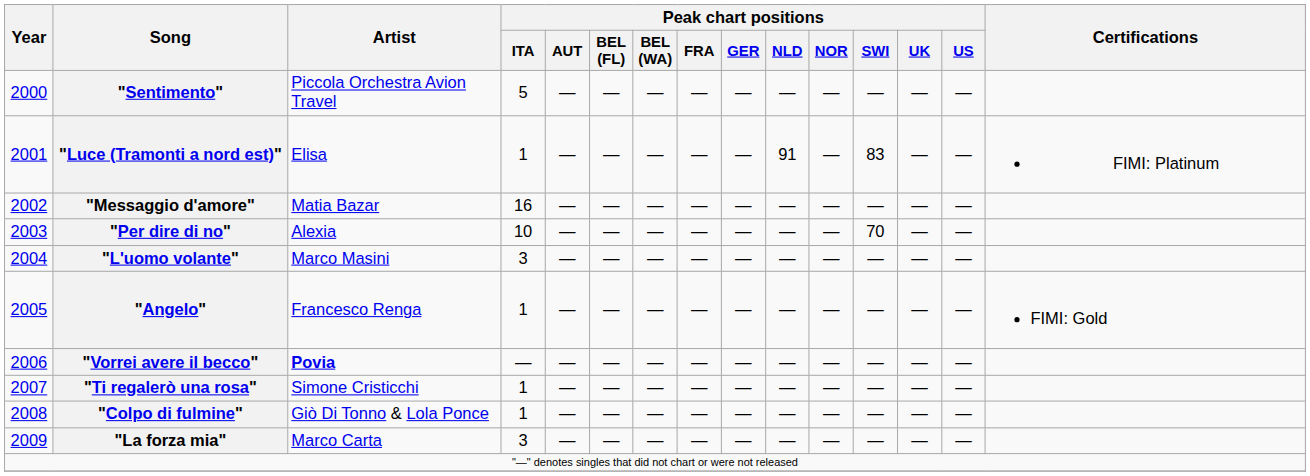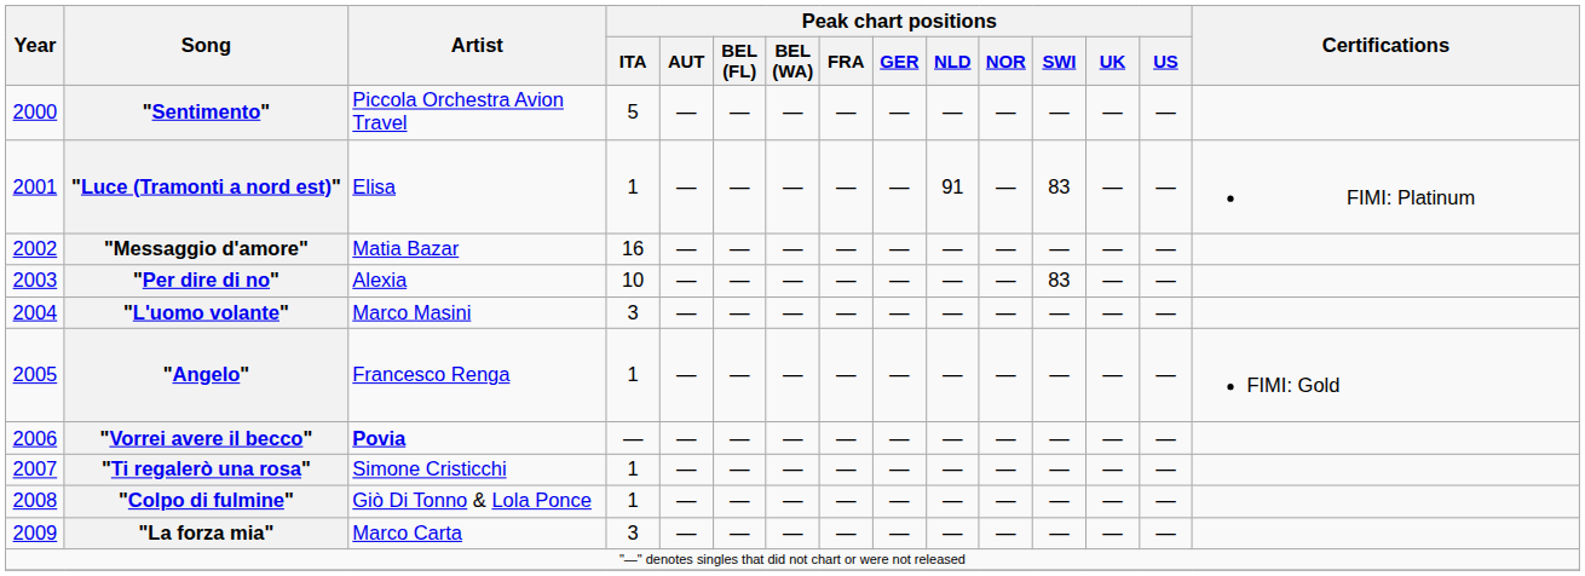 <table class="wikitable plainrowheaders" style="text-align:center;width:100%;">
 <tr>
 <th rowspan="2" style="width:40px;">Year</th>
 <th rowspan="2" style="width:220px;">Song</th>
 <th rowspan="2" style="width:200px;">Artist</th>
 <th colspan="11">Peak chart positions</th>
 <th rowspan="2">Certifications</th>
 </tr>
 <tr>
 <th scope="col" style="width:2.5em;font-size:90%;">ITA<br></th>
 <th scope="col" style="width:2.5em;font-size:90%;">AUT<br></th>
 <th scope="col" style="width:2.5em;font-size:90%;">BEL<br>(FL)<br></th>
 <th scope="col" style="width:2.5em;font-size:90%;">BEL<br>(WA)<br></th>
 <th scope="col" style="width:2.5em;font-size:90%;">FRA<br></th>
 <th scope="col" style="width:2.5em;font-size:90%;"><a href='#'>GER</a><br></th>
 <th scope="col" style="width:2.5em;font-size:90%;"><a href='#'>NLD</a><br></th>
 <th scope="col" style="width:2.5em;font-size:90%;"><a href='#'>NOR</a><br></th>
 <th scope="col" style="width:2.5em;font-size:90%;"><a href='#'>SWI</a><br></th>
 <th scope="col" style="width:2.5em;font-size:90%;"><a href='#'>UK</a><br></th>
 <th scope="col" style="width:2.5em;font-size:90%;"><a href='#'>US</a><br></th>
 </tr>
 <tr>
 <td><a href='#'>2000</a></td>
 <th scope="row">"<a href='#'>Sentimento</a>"</th>
 <td style="text-align:left;"><a href='#'>Piccola Orchestra Avion Travel</a></td>
 <td>5</td>
 <td>—</td>
 <td>—</td>
 <td>—</td>
 <td>—</td>
 <td>—</td>
 <td>—</td>
 <td>—</td>
 <td>—</td>
 <td>—</td>
 <td>—</td>
 <td style="text-align:left;"></td>
 </tr>
 <tr>
 <td><a href='#'>2001</a></td>
 <th scope="row">"<a href='#'>Luce (Tramonti a nord est)</a>"</th>
 <td style="text-align:left;"><a href='#'>Elisa</a></td>
 <td>1</td>
 <td>—</td>
 <td>—</td>
 <td>—</td>
 <td>—</td>
 <td>—</td>
 <td>91</td>
 <td>—</td>
 <td>83</td>
 <td>—</td>
 <td>—</td>
 <td><br><ul><li>FIMI: Platinum</li></ul></td>
 </tr>
 <tr>
 <td><a href='#'>2002</a></td>
 <th scope="row">"Messaggio d'amore"</th>
 <td style="text-align:left;"><a href='#'>Matia Bazar</a></td>
 <td>16</td>
 <td>—</td>
 <td>—</td>
 <td>—</td>
 <td>—</td>
 <td>—</td>
 <td>—</td>
 <td>—</td>
 <td>—</td>
 <td>—</td>
 <td>—</td>
 <td style="text-align:left;"></td>
 </tr>
 <tr>
 <td><a href='#'>2003</a></td>
 <th scope="row">"<a href='#'>Per dire di no</a>"</th>
 <td style="text-align:left;"><a href='#'>Alexia</a></td>
 <td>10</td>
 <td>—</td>
 <td>—</td>
 <td>—</td>
 <td>—</td>
 <td>—</td>
 <td>—</td>
 <td>—</td>
-<td>70</td>
+<td>83</td>
 <td>—</td>
 <td>—</td>
 <td style="text-align:left;"></td>
 </tr>
 <tr>
 <td><a href='#'>2004</a></td>
 <th scope="row">"<a href='#'>L'uomo volante</a>"</th>
 <td style="text-align:left;"><a href='#'>Marco Masini</a></td>
 <td>3</td>
 <td>—</td>
 <td>—</td>
 <td>—</td>
 <td>—</td>
 <td>—</td>
 <td>—</td>
 <td>—</td>
 <td>—</td>
 <td>—</td>
 <td>—</td>
 <td style="text-align:left;"></td>
 </tr>
 <tr>
 <td><a href='#'>2005</a></td>
 <th scope="row">"<a href='#'>Angelo</a>"</th>
 <td style="text-align:left;"><a href='#'>Francesco Renga</a></td>
 <td>1</td>
 <td>—</td>
 <td>—</td>
 <td>—</td>
 <td>—</td>
 <td>—</td>
 <td>—</td>
 <td>—</td>
 <td>—</td>
 <td>—</td>
 <td>—</td>
 <td style="text-align:left;"><br><ul><li>FIMI: Gold</li></ul></td>
 </tr>
 <tr>
 <td><a href='#'>2006</a></td>
 <th scope="row">"<a href='#'>Vorrei avere il becco</a>"</th>
 <td style="text-align:left;"><strong><a href='#'>Povia</a></strong></td>
 <td>—</td>
 <td>—</td>
 <td>—</td>
 <td>—</td>
 <td>—</td>
 <td>—</td>
 <td>—</td>
 <td>—</td>
 <td>—</td>
 <td>—</td>
 <td>—</td>
 <td style="text-align:left;"></td>
 </tr>
 <tr>
 <td><a href='#'>2007</a></td>
 <th scope="row">"<a href='#'>Ti regalerò una rosa</a>"</th>
 <td style="text-align:left;"><a href='#'>Simone Cristicchi</a></td>
 <td>1</td>
 <td>—</td>
 <td>—</td>
 <td>—</td>
 <td>—</td>
 <td>—</td>
 <td>—</td>
 <td>—</td>
 <td>—</td>
 <td>—</td>
 <td>—</td>
 <td style="text-align:left;"></td>
 </tr>
 <tr>
 <td><a href='#'>2008</a></td>
 <th scope="row">"<a href='#'>Colpo di fulmine</a>"</th>
 <td style="text-align:left;"><a href='#'>Giò Di Tonno</a> & <a href='#'>Lola Ponce</a></td>
 <td>1</td>
 <td>—</td>
 <td>—</td>
 <td>—</td>
 <td>—</td>
 <td>—</td>
 <td>—</td>
 <td>—</td>
 <td>—</td>
 <td>—</td>
 <td>—</td>
 <td style="text-align:left;"></td>
 </tr>
 <tr>
 <td><a href='#'>2009</a></td>
 <th scope="row">"La forza mia"</th>
 <td style="text-align:left;"><a href='#'>Marco Carta</a></td>
 <td>3</td>
 <td>—</td>
 <td>—</td>
 <td>—</td>
 <td>—</td>
 <td>—</td>
 <td>—</td>
 <td>—</td>
 <td>—</td>
 <td>—</td>
 <td>—</td>
 <td style="text-align:left;"></td>
 </tr>
 <tr>
 <td colspan="30" style="text-align:center;font-size:8pt">"—" denotes singles that did not chart or were not released</td>
 </tr>
 <tr>
 </tr>
 </table>
